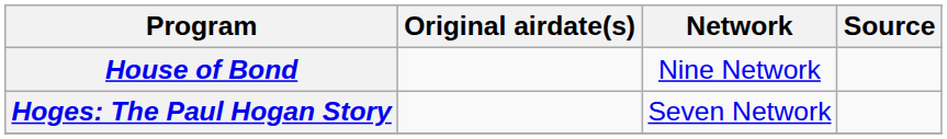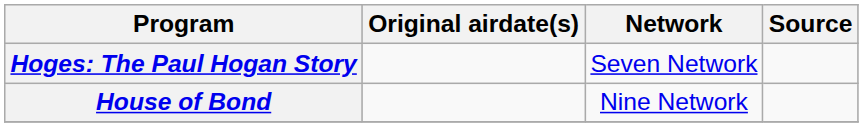 <table class="wikitable plainrowheaders sortable" style="text-align:center">
 <tr>
 <th scope="col">Program</th>
 <th scope="col">Original airdate(s)</th>
 <th scope="col">Network</th>
 <th scope="col" class="unsortable">Source</th>
 </tr>
 <tr>
+<th scope="row"><em><a href='#'>Hoges: The Paul Hogan Story</a></em></th>
+<td></td>
+<td><a href='#'>Seven Network</a></td>
+<td></td>
+</tr>
+<tr>
 <th scope="row"><em><a href='#'>House of Bond</a></em></th>
 <td></td>
 <td><a href='#'>Nine Network</a></td>
 <td></td>
 </tr>
 <tr>
-<th scope="row"><em><a href='#'>Hoges: The Paul Hogan Story</a></em></th>
-<td></td>
-<td><a href='#'>Seven Network</a></td>
-<td></td>
-</tr>
-<tr>
 </tr>
 </table>
